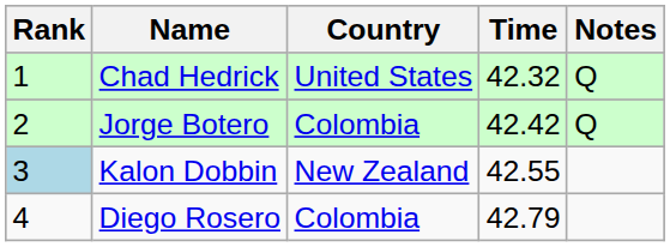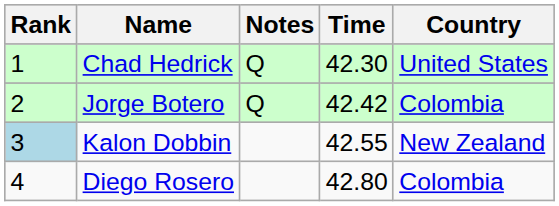 <table class="wikitable" style="font-size:95%" style="text-align:center; width:35em;">
 <tr>
 <th>Rank</th>
 <th>Name</th>
+<th>Notes</th>
+<th>Time</th>
 <th>Country</th>
-<th>Time</th>
-<th>Notes</th>
 </tr>
 <tr bgcolor=ccffcc>
 <td>1</td>
 <td align=left><a href='#'>Chad Hedrick</a></td>
+<td>Q</td>
+<td>42.30</td>
 <td align="left"> <a href='#'>United States</a></td>
-<td>42.32</td>
-<td>Q</td>
 </tr>
 <tr bgcolor=ccffcc>
 <td>2</td>
 <td align=left><a href='#'>Jorge Botero</a></td>
+<td>Q</td>
+<td>42.42</td>
 <td align="left"> <a href='#'>Colombia</a></td>
-<td>42.42</td>
-<td>Q</td>
 </tr>
 <tr>
 <td style="background: lightblue;">3</td>
 <td align=left><a href='#'>Kalon Dobbin</a></td>
+<td></td>
+<td>42.55</td>
 <td align="left"> <a href='#'>New Zealand</a></td>
-<td>42.55</td>
-<td></td>
 </tr>
 <tr>
 <td>4</td>
 <td align=left><a href='#'>Diego Rosero</a></td>
+<td></td>
+<td>42.80</td>
 <td align="left"> <a href='#'>Colombia</a></td>
-<td>42.79</td>
-<td></td>
 </tr>
 </table>
